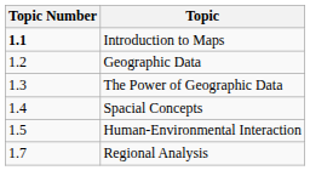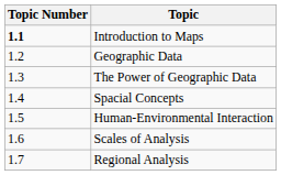 <table class="wikitable">
 <tr>
 <th>Topic Number</th>
 <th>Topic</th>
 </tr>
 <tr>
 <td><strong>1.1</strong></td>
 <td>Introduction to Maps</td>
 </tr>
 <tr>
 <td>1.2</td>
 <td>Geographic Data</td>
 </tr>
 <tr>
 <td>1.3</td>
 <td>The Power of Geographic Data</td>
 </tr>
 <tr>
 <td>1.4</td>
 <td>Spacial Concepts</td>
 </tr>
 <tr>
 <td>1.5</td>
 <td>Human-Environmental Interaction</td>
 </tr>
 <tr>
+<td>1.6</td>
+<td>Scales of Analysis</td>
+</tr>
+<tr>
 <td>1.7</td>
 <td>Regional Analysis</td>
 </tr>
 </table>
